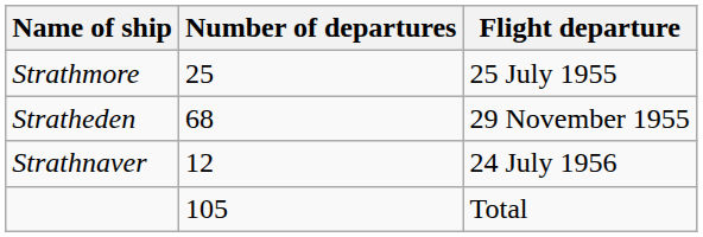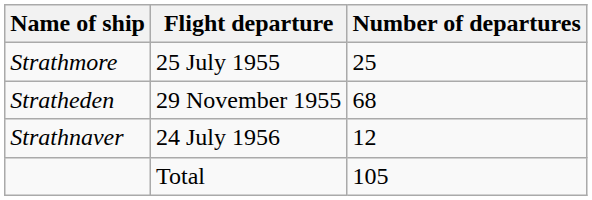 <table class="wikitable">
 <tr>
 <th><strong>Name of ship</strong></th>
+<th><strong>Flight departure</strong></th>
 <th><strong>Number of departures</strong></th>
-<th><strong>Flight departure</strong></th>
 </tr>
 <tr>
 <td><em>Strathmore</em></td>
+<td>25 July 1955</td>
 <td>25</td>
-<td>25 July 1955</td>
 </tr>
 <tr>
 <td><em>Stratheden</em></td>
+<td>29 November 1955</td>
 <td>68</td>
-<td>29 November 1955</td>
 </tr>
 <tr>
 <td><em>Strathnaver</em></td>
+<td>24 July 1956</td>
 <td>12</td>
-<td>24 July 1956</td>
 </tr>
 <tr>
 <td></td>
+<td>Total</td>
 <td>105</td>
-<td>Total</td>
 </tr>
 </table>
